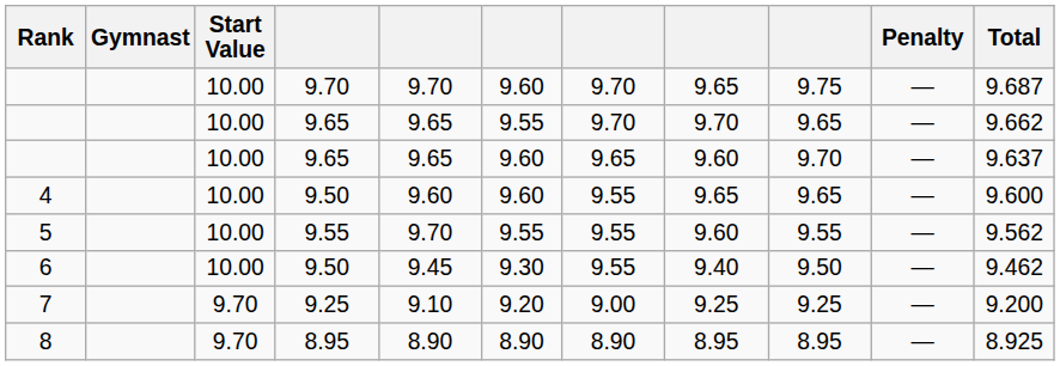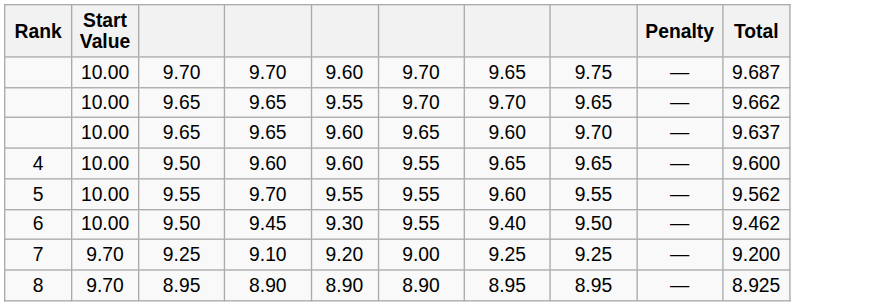 <table class="wikitable" style="text-align:center; font-size:90%;">
 <tr>
 <th style="width:3em">Rank</th>
-<th>Gymnast</th>
 <th style="width:3em">Start<br>Value</th>
 <th style="vertical-align:bottom; width:4em"></th>
 <th style="vertical-align:bottom; width:4em"></th>
 <th style="vertical-align:bottom; width:3em"></th>
 <th style="vertical-align:bottom; width:4em"></th>
 <th style="vertical-align:bottom; width:4em"></th>
 <th style="vertical-align:bottom; width:4em"></th>
 <th style="width:4em">Penalty</th>
 <th style="width:3em">Total</th>
 </tr>
 <tr>
 <td></td>
-<td align=left></td>
 <td>10.00</td>
 <td>9.70</td>
 <td>9.70</td>
 <td>9.60</td>
 <td>9.70</td>
 <td>9.65</td>
 <td>9.75</td>
 <td>—</td>
 <td>9.687</td>
 </tr>
 <tr>
 <td></td>
-<td align=left></td>
 <td>10.00</td>
 <td>9.65</td>
 <td>9.65</td>
 <td>9.55</td>
 <td>9.70</td>
 <td>9.70</td>
 <td>9.65</td>
 <td>—</td>
 <td>9.662</td>
 </tr>
 <tr>
 <td></td>
-<td align=left></td>
 <td>10.00</td>
 <td>9.65</td>
 <td>9.65</td>
 <td>9.60</td>
 <td>9.65</td>
 <td>9.60</td>
 <td>9.70</td>
 <td>—</td>
 <td>9.637</td>
 </tr>
 <tr>
 <td>4</td>
-<td align=left></td>
 <td>10.00</td>
 <td>9.50</td>
 <td>9.60</td>
 <td>9.60</td>
 <td>9.55</td>
 <td>9.65</td>
 <td>9.65</td>
 <td>—</td>
 <td>9.600</td>
 </tr>
 <tr>
 <td>5</td>
-<td align=left></td>
 <td>10.00</td>
 <td>9.55</td>
 <td>9.70</td>
 <td>9.55</td>
 <td>9.55</td>
 <td>9.60</td>
 <td>9.55</td>
 <td>—</td>
 <td>9.562</td>
 </tr>
 <tr>
 <td>6</td>
-<td align=left></td>
 <td>10.00</td>
 <td>9.50</td>
 <td>9.45</td>
 <td>9.30</td>
 <td>9.55</td>
 <td>9.40</td>
 <td>9.50</td>
 <td>—</td>
 <td>9.462</td>
 </tr>
 <tr>
 <td>7</td>
-<td align=left></td>
 <td>9.70</td>
 <td>9.25</td>
 <td>9.10</td>
 <td>9.20</td>
 <td>9.00</td>
 <td>9.25</td>
 <td>9.25</td>
 <td>—</td>
 <td>9.200</td>
 </tr>
 <tr>
 <td>8</td>
-<td align=left></td>
 <td>9.70</td>
 <td>8.95</td>
 <td>8.90</td>
 <td>8.90</td>
 <td>8.90</td>
 <td>8.95</td>
 <td>8.95</td>
 <td>—</td>
 <td>8.925</td>
 </tr>
 </table>
